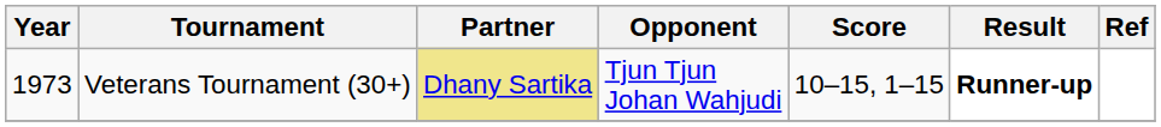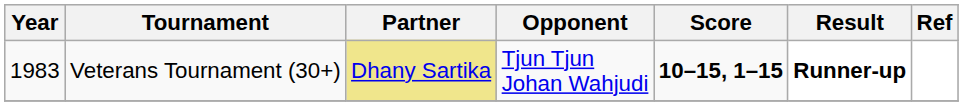 <table class="sortable wikitable" style="font-size: 90%;">
 <tr>
 <th>Year</th>
 <th>Tournament</th>
 <th>Partner</th>
 <th>Opponent</th>
 <th>Score</th>
 <th>Result</th>
 <th>Ref</th>
 </tr>
 <tr>
-<td align="center">1973</td>
+<td align="center">1983</td>
 <td align="left">Veterans Tournament (30+)</td>
 <td align="left" style="background: khaki;"> <a href='#'>Dhany Sartika</a></td>
 <td align="left"> <a href='#'>Tjun Tjun</a><br> <a href='#'>Johan Wahjudi</a></td>
-<td align="left">10–15, 1–15</td>
+<td align="left"><strong>10–15, 1–15</strong></td>
 <td style="text-align:left; background:white"> <strong>Runner-up</strong></td>
 <td style="text-align:center; background:white"></td>
 </tr>
 <tr>
 </tr>
 </table>
